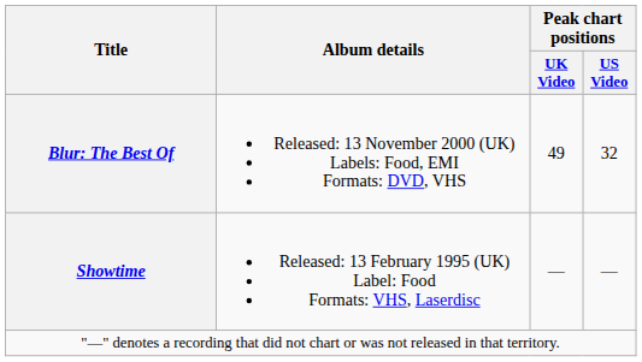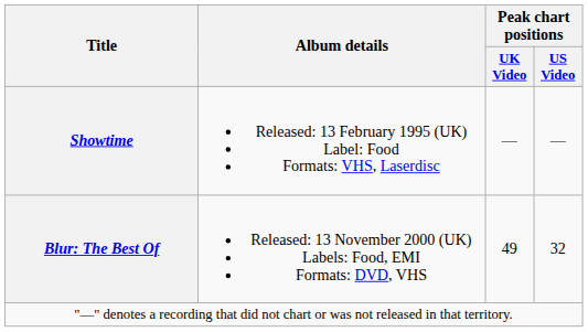 <table class="wikitable plainrowheaders" style="text-align:center;">
 <tr>
 <th scope="col" rowspan="2" style="width:12em;">Title</th>
 <th scope="col" rowspan="2" style="width:18em;">Album details</th>
 <th scope="col" colspan="2">Peak chart positions</th>
 </tr>
 <tr>
 <th scope="col" style="width:3em;font-size:90%;"><a href='#'>UK<br>Video</a><br></th>
 <th scope="col" style="width:3em;font-size:90%;"><a href='#'>US<br>Video</a><br></th>
 </tr>
 <tr>
+<th scope="row"><em><a href='#'>Showtime</a></em></th>
+<td><br><ul><li>Released: 13 February 1995 <span>(UK)</span></li><li>Label: Food</li><li>Formats: <a href='#'>VHS</a>, <a href='#'>Laserdisc</a></li></ul></td>
+<td>—</td>
+<td>—</td>
+</tr>
+<tr>
 <th scope="row"><em><a href='#'>Blur: The Best Of</a></em></th>
 <td><br><ul><li>Released: 13 November 2000 <span>(UK)</span></li><li>Labels: Food, EMI</li><li>Formats: <a href='#'>DVD</a>, VHS</li></ul></td>
 <td>49</td>
 <td>32</td>
 </tr>
 <tr>
-<th scope="row"><em><a href='#'>Showtime</a></em></th>
-<td><br><ul><li>Released: 13 February 1995 <span>(UK)</span></li><li>Label: Food</li><li>Formats: <a href='#'>VHS</a>, <a href='#'>Laserdisc</a></li></ul></td>
-<td>—</td>
-<td>—</td>
-</tr>
-<tr>
 <td colspan="4" style="font-size:90%">"—" denotes a recording that did not chart or was not released in that territory.</td>
 </tr>
 </table>
